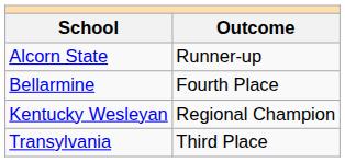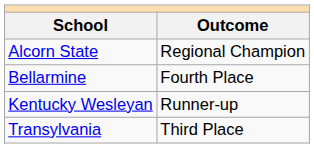 <table class="wikitable" style="float:left; margin-right:1em;">
 <tr>
 <th colspan="3" style="background:#ffdead;"></th>
 </tr>
 <tr>
 <th>School</th>
 <th>Outcome</th>
 </tr>
 <tr>
 <td><a href='#'>Alcorn State</a></td>
-<td>Runner-up</td>
+<td>Regional Champion</td>
 </tr>
 <tr>
 <td><a href='#'>Bellarmine</a></td>
 <td>Fourth Place</td>
 </tr>
 <tr>
 <td><a href='#'>Kentucky Wesleyan</a></td>
-<td>Regional Champion</td>
+<td>Runner-up</td>
 </tr>
 <tr>
 <td><a href='#'>Transylvania</a></td>
 <td>Third Place</td>
 </tr>
 </table>
